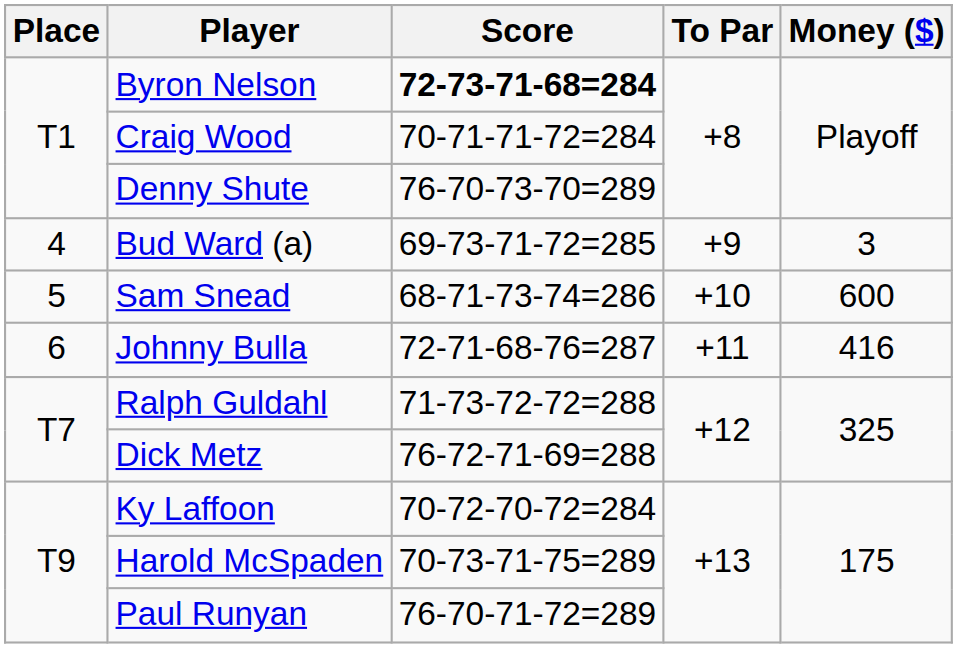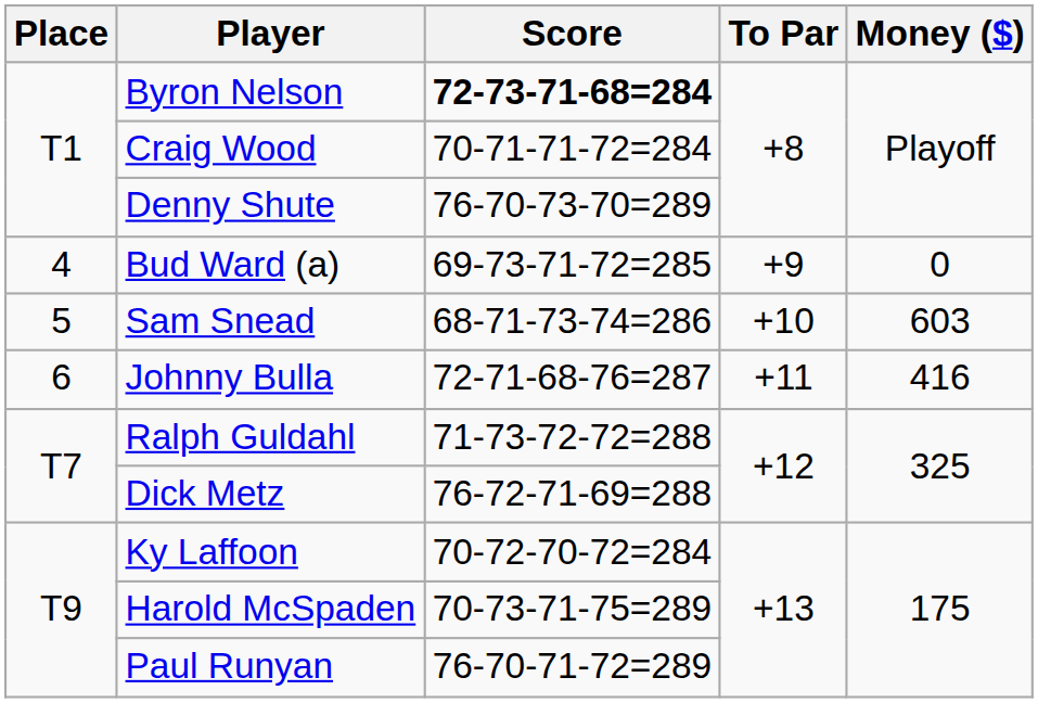 <table class=wikitable>
 <tr>
 <th>Place</th>
 <th>Player</th>
 <th>Score</th>
 <th>To Par</th>
 <th>Money (<a href='#'>$</a>)</th>
 </tr>
 <tr>
 <td rowspan=3 align=center>T1</td>
 <td> <a href='#'>Byron Nelson</a></td>
 <td><strong>72-73-71-68=284</strong></td>
 <td rowspan=3 align=center>+8</td>
 <td rowspan=3 align=center>Playoff</td>
 </tr>
 <tr>
 <td> <a href='#'>Craig Wood</a></td>
 <td>70-71-71-72=284</td>
 </tr>
 <tr>
 <td> <a href='#'>Denny Shute</a></td>
 <td>76-70-73-70=289</td>
 </tr>
 <tr>
 <td align=center>4</td>
 <td> <a href='#'>Bud Ward</a> (a)</td>
 <td>69-73-71-72=285</td>
 <td align=center>+9</td>
-<td align=center>3</td>
+<td align=center>0</td>
 </tr>
 <tr>
 <td align=center>5</td>
 <td> <a href='#'>Sam Snead</a></td>
 <td>68-71-73-74=286</td>
 <td align=center>+10</td>
-<td align=center>600</td>
+<td align=center>603</td>
 </tr>
 <tr>
 <td align=center>6</td>
 <td> <a href='#'>Johnny Bulla</a></td>
 <td>72-71-68-76=287</td>
 <td align=center>+11</td>
 <td align=center>416</td>
 </tr>
 <tr>
 <td rowspan=2 align=center>T7</td>
 <td> <a href='#'>Ralph Guldahl</a></td>
 <td>71-73-72-72=288</td>
 <td rowspan=2 align=center>+12</td>
 <td rowspan=2 align=center>325</td>
 </tr>
 <tr>
 <td> <a href='#'>Dick Metz</a></td>
 <td>76-72-71-69=288</td>
 </tr>
 <tr>
 <td rowspan=3 align=center>T9</td>
 <td> <a href='#'>Ky Laffoon</a></td>
 <td>70-72-70-72=284</td>
 <td rowspan=3 align=center>+13</td>
 <td rowspan=3 align=center>175</td>
 </tr>
 <tr>
 <td> <a href='#'>Harold McSpaden</a></td>
 <td>70-73-71-75=289</td>
 </tr>
 <tr>
 <td> <a href='#'>Paul Runyan</a></td>
 <td>76-70-71-72=289</td>
 </tr>
 </table>
